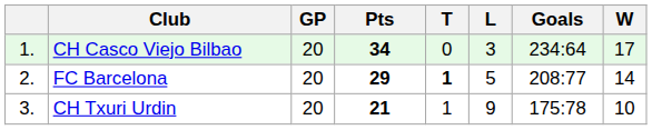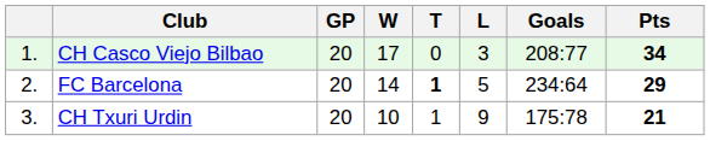 <table class="wikitable">
 <tr>
 <th width="30"></th>
 <th width="200">Club</th>
 <th width="30">GP</th>
-<th width="70">Pts</th>
+<th width="30">W</th>
 <th width="30">T</th>
 <th width="30">L</th>
 <th width="70">Goals</th>
-<th width="30">W</th>
+<th width="70">Pts</th>
 </tr>
 <tr bgcolor="#e6fae6" align="center">
 <td>1.</td>
 <td align="left"><a href='#'>CH Casco Viejo Bilbao</a></td>
 <td>20</td>
-<td><strong>34</strong></td>
+<td>17</td>
 <td>0</td>
 <td>3</td>
-<td>234:64</td>
-<td>17</td>
+<td>208:77</td>
+<td><strong>34</strong></td>
 </tr>
 <tr bgcolor="#FFFFFF" align="center">
 <td>2.</td>
 <td align="left"><a href='#'>FC Barcelona</a></td>
 <td>20</td>
-<td><strong>29</strong></td>
+<td>14</td>
 <td><strong>1</strong></td>
 <td>5</td>
-<td>208:77</td>
-<td>14</td>
+<td>234:64</td>
+<td><strong>29</strong></td>
 </tr>
 <tr bgcolor="#FFFFFF" align="center">
 <td>3.</td>
 <td align="left"><a href='#'>CH Txuri Urdin</a></td>
 <td>20</td>
-<td><strong>21</strong></td>
+<td>10</td>
 <td>1</td>
 <td>9</td>
 <td>175:78</td>
-<td>10</td>
+<td><strong>21</strong></td>
 </tr>
 </table>
